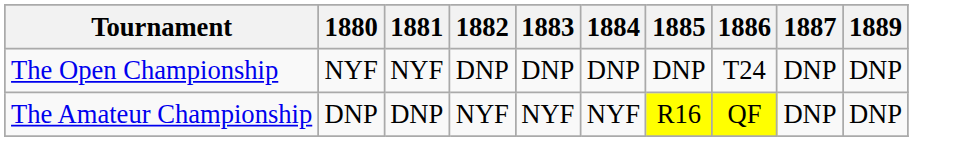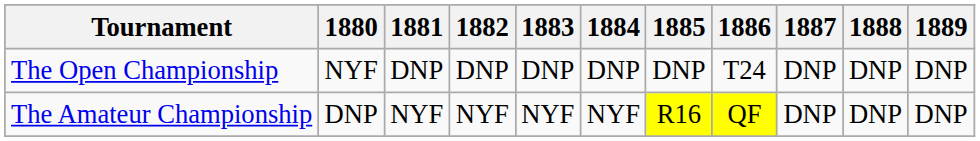 <table class="wikitable" style="font-size:95%;text-align:center;">
 <tr>
 <th>Tournament</th>
 <th>1880</th>
 <th>1881</th>
 <th>1882</th>
 <th>1883</th>
 <th>1884</th>
 <th>1885</th>
 <th>1886</th>
 <th>1887</th>
+<th>1888</th>
 <th>1889</th>
 </tr>
 <tr>
 <td align=left><a href='#'>The Open Championship</a></td>
 <td>NYF</td>
-<td>NYF</td>
+<td>DNP</td>
 <td>DNP</td>
 <td>DNP</td>
 <td>DNP</td>
 <td>DNP</td>
 <td>T24</td>
 <td>DNP</td>
 <td>DNP</td>
+<td>DNP</td>
 </tr>
 <tr>
 <td align=left><a href='#'>The Amateur Championship</a></td>
 <td>DNP</td>
-<td>DNP</td>
+<td>NYF</td>
 <td>NYF</td>
 <td>NYF</td>
 <td>NYF</td>
 <td style="background:yellow;">R16</td>
 <td style="background:yellow;">QF</td>
 <td>DNP</td>
 <td>DNP</td>
+<td>DNP</td>
 </tr>
 </table>
